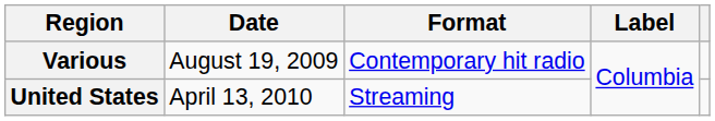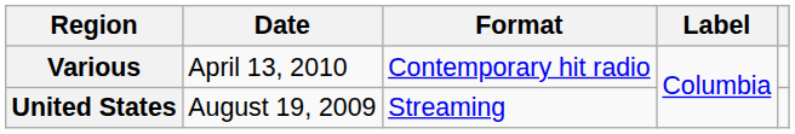 <table class="wikitable plainrowheaders">
 <tr>
 <th scope="col">Region</th>
 <th scope="col">Date</th>
 <th scope="col">Format</th>
 <th scope="col">Label</th>
 <th scope="col"></th>
 </tr>
 <tr>
 <th scope="row">Various</th>
-<td>August 19, 2009</td>
+<td>April 13, 2010</td>
 <td><a href='#'>Contemporary hit radio</a></td>
 <td rowspan="2"><a href='#'>Columbia</a></td>
 <td align="center"></td>
 </tr>
 <tr>
 <th scope="row">United States</th>
-<td>April 13, 2010</td>
+<td>August 19, 2009</td>
 <td><a href='#'>Streaming</a></td>
 <td align="center"></td>
 </tr>
 </table>
